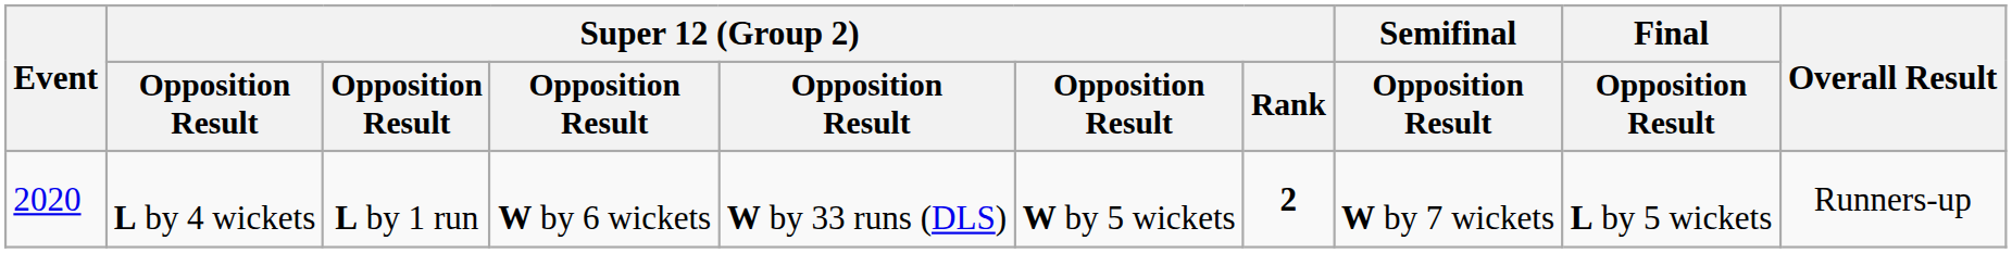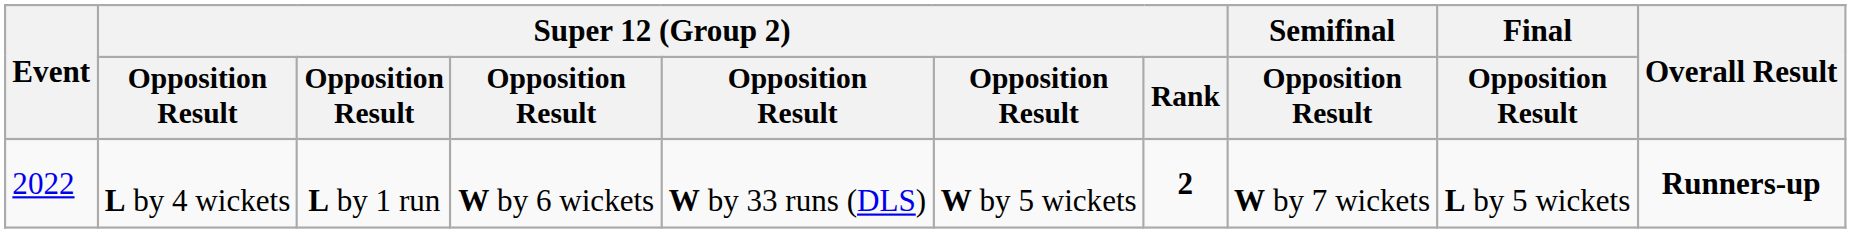 <table class=wikitable style=font-size:90%;text-align:center>
 <tr>
 <th rowspan=2>Event</th>
 <th colspan=6>Super 12 (Group 2)</th>
 <th>Semifinal</th>
 <th>Final</th>
 <th rowspan=2>Overall Result</th>
 </tr>
 <tr style=font-size:95%>
 <th>Opposition<br>Result</th>
 <th>Opposition<br>Result</th>
 <th>Opposition<br>Result</th>
 <th>Opposition<br>Result</th>
 <th>Opposition<br>Result</th>
 <th>Rank</th>
 <th>Opposition<br>Result</th>
 <th>Opposition<br>Result</th>
 </tr>
 <tr>
-<td align=left><a href='#'>2020</a></td>
+<td align=left><a href='#'>2022</a></td>
 <td><br><strong>L</strong> by 4 wickets</td>
 <td><br><strong>L</strong> by 1 run</td>
 <td><br><strong>W</strong> by 6 wickets</td>
 <td><br><strong>W</strong> by 33 runs (<a href='#'>DLS</a>)</td>
 <td><br><strong>W</strong> by 5 wickets</td>
 <td><strong>2</strong></td>
 <td><br><strong>W</strong> by 7 wickets</td>
 <td><br><strong>L</strong> by 5 wickets</td>
-<td>Runners-up</td>
+<td><strong>Runners-up</strong></td>
 </tr>
 </table>
